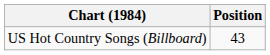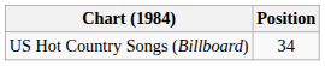 <table class="wikitable">
 <tr>
 <th>Chart (1984)</th>
 <th>Position</th>
 </tr>
 <tr>
 <td>US Hot Country Songs (<em>Billboard</em>)</td>
-<td align="center">43</td>
+<td align="center">34</td>
 </tr>
 </table>
